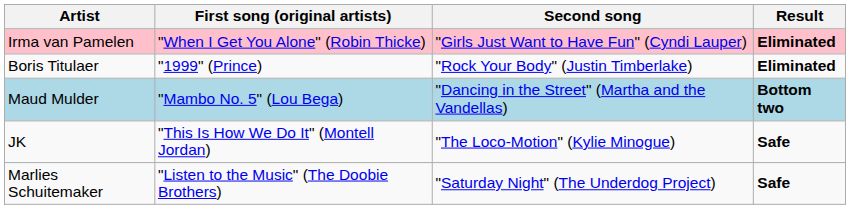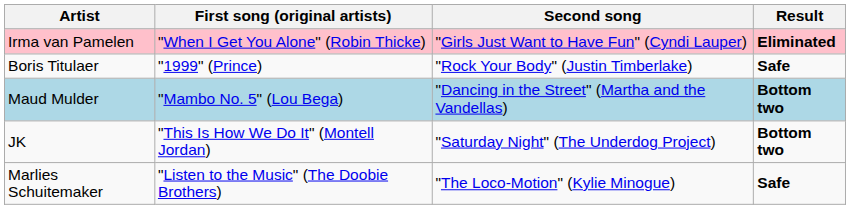 <table class=wikitable>
 <tr>
 <th>Artist</th>
 <th>First song (original artists)</th>
 <th>Second song</th>
 <th>Result</th>
 </tr>
 <tr style="background:pink;">
 <td>Irma van Pamelen</td>
 <td>"<a href='#'>When I Get You Alone</a>" (<a href='#'>Robin Thicke</a>)</td>
 <td>"<a href='#'>Girls Just Want to Have Fun</a>" (<a href='#'>Cyndi Lauper</a>)</td>
 <td><strong>Eliminated</strong></td>
 </tr>
 <tr>
 <td>Boris Titulaer</td>
 <td>"<a href='#'>1999</a>" (<a href='#'>Prince</a>)</td>
 <td>"<a href='#'>Rock Your Body</a>" (<a href='#'>Justin Timberlake</a>)</td>
-<td><strong>Eliminated</strong></td>
+<td><strong>Safe</strong></td>
 </tr>
 <tr style="background:lightblue;">
 <td>Maud Mulder</td>
 <td>"<a href='#'>Mambo No. 5</a>" (<a href='#'>Lou Bega</a>)</td>
 <td>"<a href='#'>Dancing in the Street</a>" (<a href='#'>Martha and the Vandellas</a>)</td>
 <td><strong>Bottom two</strong></td>
 </tr>
 <tr>
 <td>JK</td>
 <td>"<a href='#'>This Is How We Do It</a>" (<a href='#'>Montell Jordan</a>)</td>
-<td>"<a href='#'>The Loco-Motion</a>" (<a href='#'>Kylie Minogue</a>)</td>
-<td><strong>Safe</strong></td>
+<td>"<a href='#'>Saturday Night</a>" (<a href='#'>The Underdog Project</a>)</td>
+<td><strong>Bottom two</strong></td>
 </tr>
 <tr>
 <td>Marlies Schuitemaker</td>
 <td>"<a href='#'>Listen to the Music</a>" (<a href='#'>The Doobie Brothers</a>)</td>
-<td>"<a href='#'>Saturday Night</a>" (<a href='#'>The Underdog Project</a>)</td>
+<td>"<a href='#'>The Loco-Motion</a>" (<a href='#'>Kylie Minogue</a>)</td>
 <td><strong>Safe</strong></td>
 </tr>
 </table>
